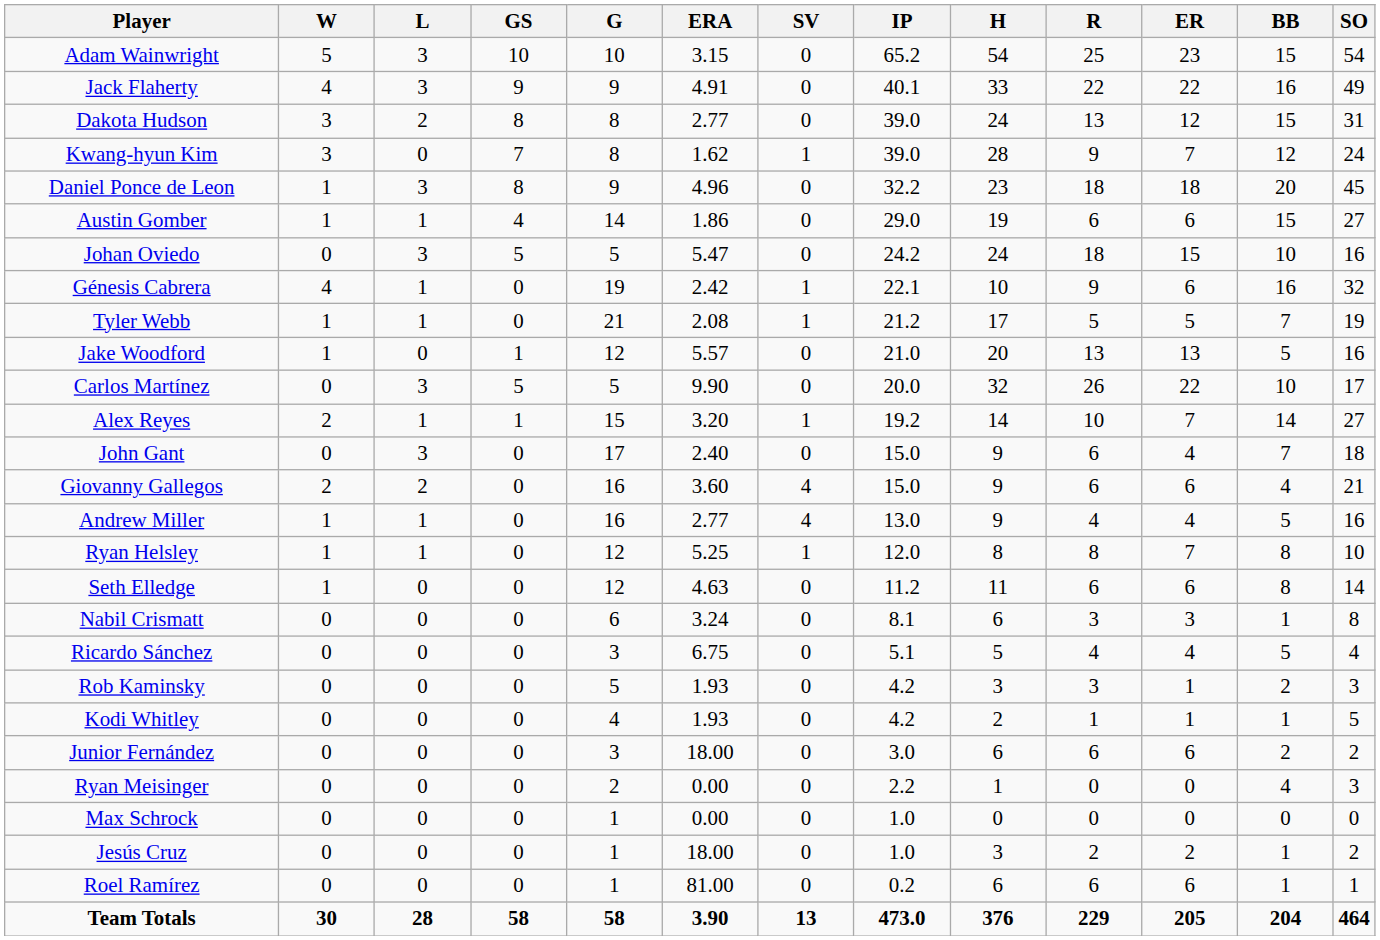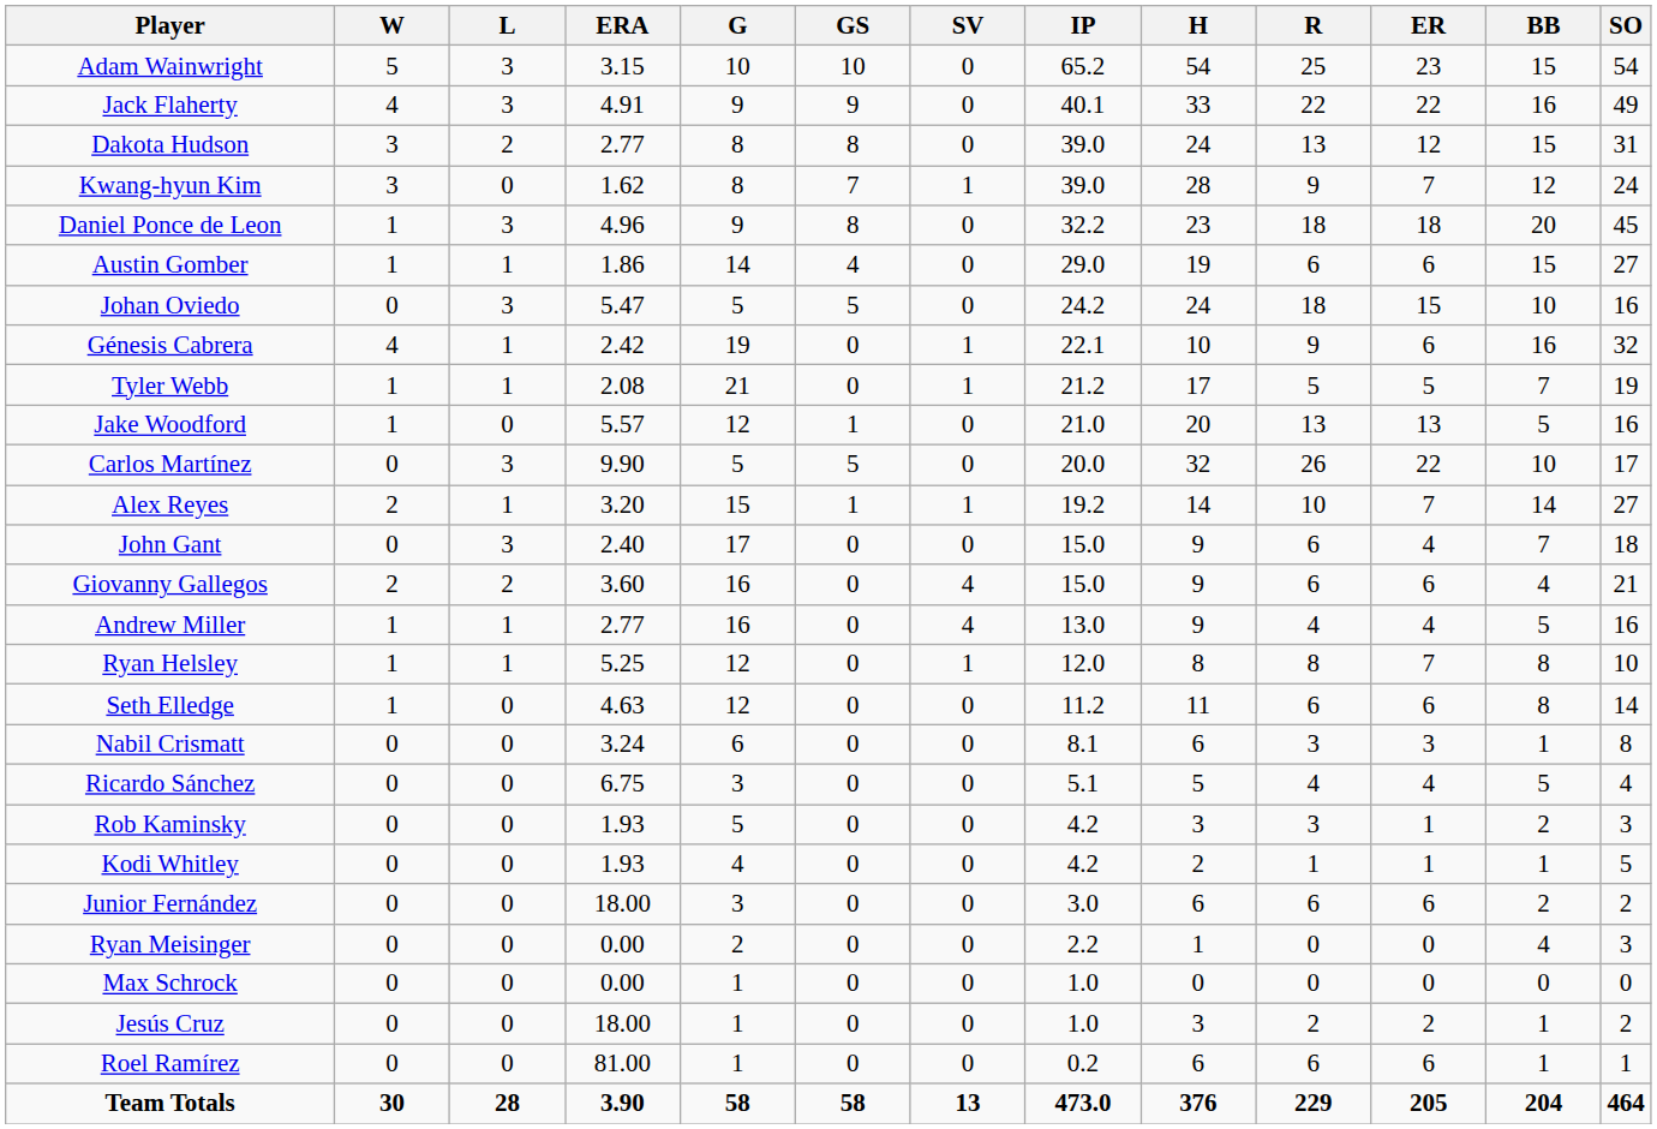 <table class=wikitable style="text-align:center">
 <tr>
 <th bgcolor=#DDDDFF; width="20%">Player</th>
 <th bgcolor=#DDDDFF; width="7%">W</th>
 <th bgcolor=#DDDDFF; width="7%">L</th>
+<th bgcolor=#DDDDFF; width="7%">ERA</th>
+<th bgcolor=#DDDDFF; width="7%">G</th>
 <th bgcolor=#DDDDFF; width="7%">GS</th>
-<th bgcolor=#DDDDFF; width="7%">G</th>
-<th bgcolor=#DDDDFF; width="7%">ERA</th>
 <th bgcolor=#DDDDFF; width="7%">SV</th>
 <th bgcolor=#DDDDFF; width="7%">IP</th>
 <th bgcolor=#DDDDFF; width="7%">H</th>
 <th bgcolor=#DDDDFF; width="7%">R</th>
 <th bgcolor=#DDDDFF; width="7%">ER</th>
 <th bgcolor=#DDDDFF; width="7%">BB</th>
 <th bgcolor=#DDDDFF; width="7%">SO</th>
 </tr>
 <tr>
 <td><a href='#'>Adam Wainwright</a></td>
 <td>5</td>
 <td>3</td>
+<td>3.15</td>
 <td>10</td>
 <td>10</td>
-<td>3.15</td>
 <td>0</td>
 <td>65.2</td>
 <td>54</td>
 <td>25</td>
 <td>23</td>
 <td>15</td>
 <td>54</td>
 </tr>
 <tr>
 <td><a href='#'>Jack Flaherty</a></td>
 <td>4</td>
 <td>3</td>
+<td>4.91</td>
 <td>9</td>
 <td>9</td>
-<td>4.91</td>
 <td>0</td>
 <td>40.1</td>
 <td>33</td>
 <td>22</td>
 <td>22</td>
 <td>16</td>
 <td>49</td>
 </tr>
 <tr>
 <td><a href='#'>Dakota Hudson</a></td>
 <td>3</td>
 <td>2</td>
+<td>2.77</td>
 <td>8</td>
 <td>8</td>
-<td>2.77</td>
 <td>0</td>
 <td>39.0</td>
 <td>24</td>
 <td>13</td>
 <td>12</td>
 <td>15</td>
 <td>31</td>
 </tr>
 <tr>
 <td><a href='#'>Kwang-hyun Kim</a></td>
 <td>3</td>
 <td>0</td>
+<td>1.62</td>
+<td>8</td>
 <td>7</td>
-<td>8</td>
-<td>1.62</td>
 <td>1</td>
 <td>39.0</td>
 <td>28</td>
 <td>9</td>
 <td>7</td>
 <td>12</td>
 <td>24</td>
 </tr>
 <tr>
 <td><a href='#'>Daniel Ponce de Leon</a></td>
 <td>1</td>
 <td>3</td>
+<td>4.96</td>
+<td>9</td>
 <td>8</td>
-<td>9</td>
-<td>4.96</td>
 <td>0</td>
 <td>32.2</td>
 <td>23</td>
 <td>18</td>
 <td>18</td>
 <td>20</td>
 <td>45</td>
 </tr>
 <tr>
 <td><a href='#'>Austin Gomber</a></td>
 <td>1</td>
 <td>1</td>
+<td>1.86</td>
+<td>14</td>
 <td>4</td>
-<td>14</td>
-<td>1.86</td>
 <td>0</td>
 <td>29.0</td>
 <td>19</td>
 <td>6</td>
 <td>6</td>
 <td>15</td>
 <td>27</td>
 </tr>
 <tr>
 <td><a href='#'>Johan Oviedo</a></td>
 <td>0</td>
 <td>3</td>
+<td>5.47</td>
 <td>5</td>
 <td>5</td>
-<td>5.47</td>
 <td>0</td>
 <td>24.2</td>
 <td>24</td>
 <td>18</td>
 <td>15</td>
 <td>10</td>
 <td>16</td>
 </tr>
 <tr>
 <td><a href='#'>Génesis Cabrera</a></td>
 <td>4</td>
 <td>1</td>
+<td>2.42</td>
+<td>19</td>
 <td>0</td>
-<td>19</td>
-<td>2.42</td>
 <td>1</td>
 <td>22.1</td>
 <td>10</td>
 <td>9</td>
 <td>6</td>
 <td>16</td>
 <td>32</td>
 </tr>
 <tr>
 <td><a href='#'>Tyler Webb</a></td>
 <td>1</td>
 <td>1</td>
+<td>2.08</td>
+<td>21</td>
 <td>0</td>
-<td>21</td>
-<td>2.08</td>
 <td>1</td>
 <td>21.2</td>
 <td>17</td>
 <td>5</td>
 <td>5</td>
 <td>7</td>
 <td>19</td>
 </tr>
 <tr>
 <td><a href='#'>Jake Woodford</a></td>
 <td>1</td>
 <td>0</td>
+<td>5.57</td>
+<td>12</td>
 <td>1</td>
-<td>12</td>
-<td>5.57</td>
 <td>0</td>
 <td>21.0</td>
 <td>20</td>
 <td>13</td>
 <td>13</td>
 <td>5</td>
 <td>16</td>
 </tr>
 <tr>
 <td><a href='#'>Carlos Martínez</a></td>
 <td>0</td>
 <td>3</td>
+<td>9.90</td>
 <td>5</td>
 <td>5</td>
-<td>9.90</td>
 <td>0</td>
 <td>20.0</td>
 <td>32</td>
 <td>26</td>
 <td>22</td>
 <td>10</td>
 <td>17</td>
 </tr>
 <tr>
 <td><a href='#'>Alex Reyes</a></td>
 <td>2</td>
 <td>1</td>
+<td>3.20</td>
+<td>15</td>
 <td>1</td>
-<td>15</td>
-<td>3.20</td>
 <td>1</td>
 <td>19.2</td>
 <td>14</td>
 <td>10</td>
 <td>7</td>
 <td>14</td>
 <td>27</td>
 </tr>
 <tr>
 <td><a href='#'>John Gant</a></td>
 <td>0</td>
 <td>3</td>
+<td>2.40</td>
+<td>17</td>
 <td>0</td>
-<td>17</td>
-<td>2.40</td>
 <td>0</td>
 <td>15.0</td>
 <td>9</td>
 <td>6</td>
 <td>4</td>
 <td>7</td>
 <td>18</td>
 </tr>
 <tr>
 <td><a href='#'>Giovanny Gallegos</a></td>
 <td>2</td>
 <td>2</td>
+<td>3.60</td>
+<td>16</td>
 <td>0</td>
-<td>16</td>
-<td>3.60</td>
 <td>4</td>
 <td>15.0</td>
 <td>9</td>
 <td>6</td>
 <td>6</td>
 <td>4</td>
 <td>21</td>
 </tr>
 <tr>
 <td><a href='#'>Andrew Miller</a></td>
 <td>1</td>
 <td>1</td>
+<td>2.77</td>
+<td>16</td>
 <td>0</td>
-<td>16</td>
-<td>2.77</td>
 <td>4</td>
 <td>13.0</td>
 <td>9</td>
 <td>4</td>
 <td>4</td>
 <td>5</td>
 <td>16</td>
 </tr>
 <tr>
 <td><a href='#'>Ryan Helsley</a></td>
 <td>1</td>
 <td>1</td>
+<td>5.25</td>
+<td>12</td>
 <td>0</td>
-<td>12</td>
-<td>5.25</td>
 <td>1</td>
 <td>12.0</td>
 <td>8</td>
 <td>8</td>
 <td>7</td>
 <td>8</td>
 <td>10</td>
 </tr>
 <tr>
 <td><a href='#'>Seth Elledge</a></td>
 <td>1</td>
 <td>0</td>
+<td>4.63</td>
+<td>12</td>
 <td>0</td>
-<td>12</td>
-<td>4.63</td>
 <td>0</td>
 <td>11.2</td>
 <td>11</td>
 <td>6</td>
 <td>6</td>
 <td>8</td>
 <td>14</td>
 </tr>
 <tr>
 <td><a href='#'>Nabil Crismatt</a></td>
 <td>0</td>
 <td>0</td>
+<td>3.24</td>
+<td>6</td>
 <td>0</td>
-<td>6</td>
-<td>3.24</td>
 <td>0</td>
 <td>8.1</td>
 <td>6</td>
 <td>3</td>
 <td>3</td>
 <td>1</td>
 <td>8</td>
 </tr>
 <tr>
 <td><a href='#'>Ricardo Sánchez</a></td>
 <td>0</td>
 <td>0</td>
+<td>6.75</td>
+<td>3</td>
 <td>0</td>
-<td>3</td>
-<td>6.75</td>
 <td>0</td>
 <td>5.1</td>
 <td>5</td>
 <td>4</td>
 <td>4</td>
 <td>5</td>
 <td>4</td>
 </tr>
 <tr>
 <td><a href='#'>Rob Kaminsky</a></td>
 <td>0</td>
 <td>0</td>
+<td>1.93</td>
+<td>5</td>
 <td>0</td>
-<td>5</td>
-<td>1.93</td>
 <td>0</td>
 <td>4.2</td>
 <td>3</td>
 <td>3</td>
 <td>1</td>
 <td>2</td>
 <td>3</td>
 </tr>
 <tr>
 <td><a href='#'>Kodi Whitley</a></td>
 <td>0</td>
 <td>0</td>
+<td>1.93</td>
+<td>4</td>
 <td>0</td>
-<td>4</td>
-<td>1.93</td>
 <td>0</td>
 <td>4.2</td>
 <td>2</td>
 <td>1</td>
 <td>1</td>
 <td>1</td>
 <td>5</td>
 </tr>
 <tr>
 <td><a href='#'>Junior Fernández</a></td>
 <td>0</td>
 <td>0</td>
+<td>18.00</td>
+<td>3</td>
 <td>0</td>
-<td>3</td>
-<td>18.00</td>
 <td>0</td>
 <td>3.0</td>
 <td>6</td>
 <td>6</td>
 <td>6</td>
 <td>2</td>
 <td>2</td>
 </tr>
 <tr>
 <td><a href='#'>Ryan Meisinger</a></td>
 <td>0</td>
 <td>0</td>
+<td>0.00</td>
+<td>2</td>
 <td>0</td>
-<td>2</td>
-<td>0.00</td>
 <td>0</td>
 <td>2.2</td>
 <td>1</td>
 <td>0</td>
 <td>0</td>
 <td>4</td>
 <td>3</td>
 </tr>
 <tr>
 <td><a href='#'>Max Schrock</a></td>
 <td>0</td>
 <td>0</td>
+<td>0.00</td>
+<td>1</td>
 <td>0</td>
-<td>1</td>
-<td>0.00</td>
 <td>0</td>
 <td>1.0</td>
 <td>0</td>
 <td>0</td>
 <td>0</td>
 <td>0</td>
 <td>0</td>
 </tr>
 <tr>
 <td><a href='#'>Jesús Cruz</a></td>
 <td>0</td>
 <td>0</td>
+<td>18.00</td>
+<td>1</td>
 <td>0</td>
-<td>1</td>
-<td>18.00</td>
 <td>0</td>
 <td>1.0</td>
 <td>3</td>
 <td>2</td>
 <td>2</td>
 <td>1</td>
 <td>2</td>
 </tr>
 <tr>
 <td><a href='#'>Roel Ramírez</a></td>
 <td>0</td>
 <td>0</td>
+<td>81.00</td>
+<td>1</td>
 <td>0</td>
-<td>1</td>
-<td>81.00</td>
 <td>0</td>
 <td>0.2</td>
 <td>6</td>
 <td>6</td>
 <td>6</td>
 <td>1</td>
 <td>1</td>
 </tr>
 <tr>
 <td><strong>Team Totals</strong></td>
 <td><strong>30</strong></td>
 <td><strong>28</strong></td>
+<td><strong>3.90</strong></td>
 <td><strong>58</strong></td>
 <td><strong>58</strong></td>
-<td><strong>3.90</strong></td>
 <td><strong>13</strong></td>
 <td><strong>473.0</strong></td>
 <td><strong>376</strong></td>
 <td><strong>229</strong></td>
 <td><strong>205</strong></td>
 <td><strong>204</strong></td>
 <td><strong>464</strong></td>
 </tr>
 </table>
